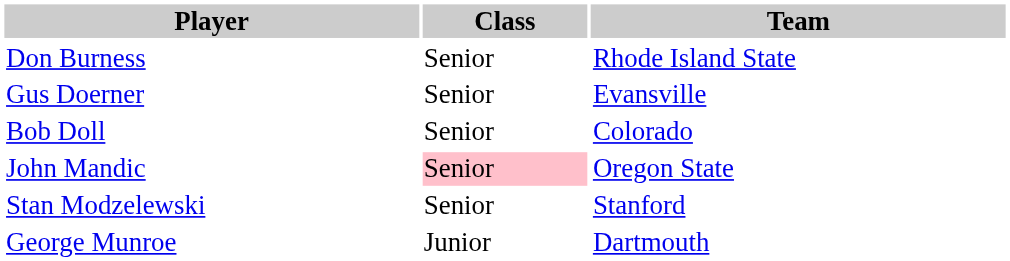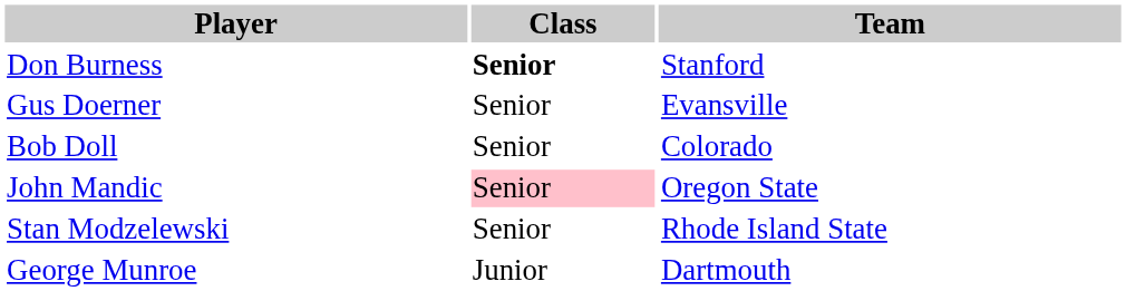 <table style="width:600px" "border:'1' 'solid' 'gray'">
 <tr>
 <th style="background:#CCCCCC;width:40%">Player</th>
 <th style="background:#CCCCCC;width:16%">Class</th>
 <th style="background:#CCCCCC;width:40%">Team</th>
 </tr>
 <tr>
 <td><a href='#'>Don Burness</a></td>
-<td>Senior</td>
-<td><a href='#'>Rhode Island State</a></td>
+<td><strong>Senior</strong></td>
+<td><a href='#'>Stanford</a></td>
 </tr>
 <tr>
 <td><a href='#'>Gus Doerner</a></td>
 <td>Senior</td>
 <td><a href='#'>Evansville</a></td>
 </tr>
 <tr>
 <td><a href='#'>Bob Doll</a></td>
 <td>Senior</td>
 <td><a href='#'>Colorado</a></td>
 </tr>
 <tr>
 <td><a href='#'>John Mandic</a></td>
 <td style="background: pink;">Senior</td>
 <td><a href='#'>Oregon State</a></td>
 </tr>
 <tr>
 <td><a href='#'>Stan Modzelewski</a></td>
 <td>Senior</td>
-<td><a href='#'>Stanford</a></td>
+<td><a href='#'>Rhode Island State</a></td>
 </tr>
 <tr>
 <td><a href='#'>George Munroe</a></td>
 <td>Junior</td>
 <td><a href='#'>Dartmouth</a></td>
 </tr>
 </table>
